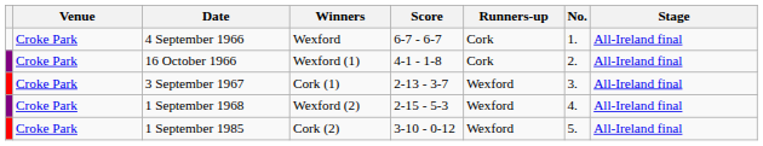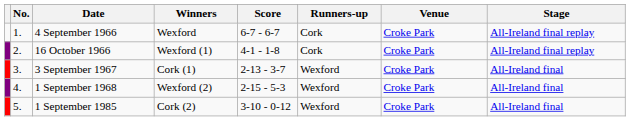 <table class="wikitable" style="font-size:90%">
 <tr>
 <th width=1></th>
-<th width=130>Venue</th>
+<th width=5>No.</th>
 <th width=150>Date</th>
 <th width=100>Winners</th>
 <th width=70>Score</th>
 <th width=100>Runners-up</th>
-<th width=5>No.</th>
+<th width=130>Venue</th>
 <th width=170>Stage</th>
 </tr>
 <tr>
 <td></td>
-<td><a href='#'>Croke Park</a></td>
+<td>1.</td>
 <td>4 September 1966</td>
 <td>Wexford</td>
 <td>6-7 - 6-7</td>
 <td>Cork</td>
-<td>1.</td>
+<td><a href='#'>Croke Park</a></td>
+<td><a href='#'>All-Ireland final replay</a></td>
+</tr>
+<tr>
+<td style="background-color:#800080"></td>
+<td>2.</td>
+<td>16 October 1966</td>
+<td>Wexford (1)</td>
+<td>4-1 - 1-8</td>
+<td>Cork</td>
+<td><a href='#'>Croke Park</a></td>
+<td><a href='#'>All-Ireland final replay</a></td>
+</tr>
+<tr>
+<td style="background-color:#FF0000"></td>
+<td>3.</td>
+<td>3 September 1967</td>
+<td>Cork (1)</td>
+<td>2-13 - 3-7</td>
+<td>Wexford</td>
+<td><a href='#'>Croke Park</a></td>
 <td><a href='#'>All-Ireland final</a></td>
 </tr>
 <tr>
 <td style="background-color:#800080"></td>
+<td>4.</td>
+<td>1 September 1968</td>
+<td>Wexford (2)</td>
+<td>2-15 - 5-3</td>
+<td>Wexford</td>
 <td><a href='#'>Croke Park</a></td>
-<td>16 October 1966</td>
-<td>Wexford (1)</td>
-<td>4-1 - 1-8</td>
-<td>Cork</td>
-<td>2.</td>
 <td><a href='#'>All-Ireland final</a></td>
 </tr>
 <tr>
 <td style="background-color:#FF0000"></td>
-<td><a href='#'>Croke Park</a></td>
-<td>3 September 1967</td>
-<td>Cork (1)</td>
-<td>2-13 - 3-7</td>
-<td>Wexford</td>
-<td>3.</td>
-<td><a href='#'>All-Ireland final</a></td>
-</tr>
-<tr>
-<td style="background-color:#800080"></td>
-<td><a href='#'>Croke Park</a></td>
-<td>1 September 1968</td>
-<td>Wexford (2)</td>
-<td>2-15 - 5-3</td>
-<td>Wexford</td>
-<td>4.</td>
-<td><a href='#'>All-Ireland final</a></td>
-</tr>
-<tr>
-<td style="background-color:#FF0000"></td>
-<td><a href='#'>Croke Park</a></td>
+<td>5.</td>
 <td>1 September 1985</td>
 <td>Cork (2)</td>
 <td>3-10 - 0-12</td>
 <td>Wexford</td>
-<td>5.</td>
+<td><a href='#'>Croke Park</a></td>
 <td><a href='#'>All-Ireland final</a></td>
 </tr>
 </table>
